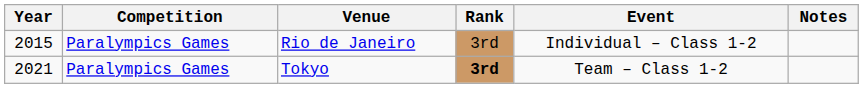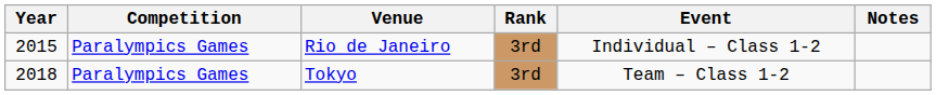 <table class="wikitable" width=55% style="font-size:100%; text-align:center;">
 <tr>
 <th>Year</th>
 <th>Competition</th>
 <th>Venue</th>
 <th>Rank</th>
 <th>Event</th>
 <th>Notes</th>
 </tr>
 <tr>
 <td rowspan=1>2015</td>
 <td rowspan=1 align=left><a href='#'>Paralympics Games</a></td>
 <td rowspan=1 align=left> <a href='#'>Rio de Janeiro</a></td>
 <td bgcolor=cc9966>3rd</td>
 <td>Individual – Class 1-2</td>
 <td></td>
 </tr>
 <tr>
-<td rowspan=1>2021</td>
+<td rowspan=1>2018</td>
 <td rowspan=1 align=left><a href='#'>Paralympics Games</a></td>
 <td rowspan=1 align=left> <a href='#'>Tokyo</a></td>
-<td bgcolor=cc9966><strong>3rd</strong></td>
+<td bgcolor=cc9966>3rd</td>
 <td>Team – Class 1-2</td>
 <td></td>
 </tr>
 </table>
